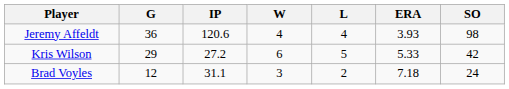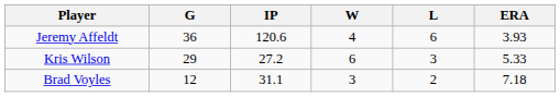 <table class="wikitable sortable">
 <tr>
 <th bgcolor="#DDDDFF" width="16%">Player</th>
 <th bgcolor="#DDDDFF" width="9%">G</th>
 <th bgcolor="#DDDDFF" width="9%">IP</th>
 <th bgcolor="#DDDDFF" width="9%">W</th>
 <th bgcolor="#DDDDFF" width="9%">L</th>
 <th bgcolor="#DDDDFF" width="9%">ERA</th>
-<th bgcolor="#DDDDFF" width="9%">SO</th>
 </tr>
 <tr align="center">
 <td><a href='#'>Jeremy Affeldt</a></td>
 <td>36</td>
 <td>120.6</td>
 <td>4</td>
-<td>4</td>
+<td>6</td>
 <td>3.93</td>
-<td>98</td>
 </tr>
 <tr align=center>
 <td><a href='#'>Kris Wilson</a></td>
 <td>29</td>
 <td>27.2</td>
 <td>6</td>
-<td>5</td>
+<td>3</td>
 <td>5.33</td>
-<td>42</td>
 </tr>
 <tr align=center>
 <td><a href='#'>Brad Voyles</a></td>
 <td>12</td>
 <td>31.1</td>
 <td>3</td>
 <td>2</td>
 <td>7.18</td>
-<td>24</td>
 </tr>
 </table>
